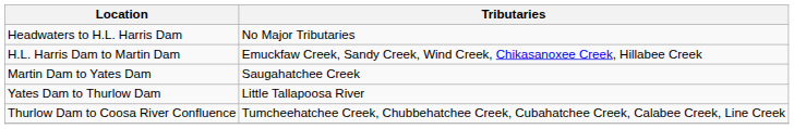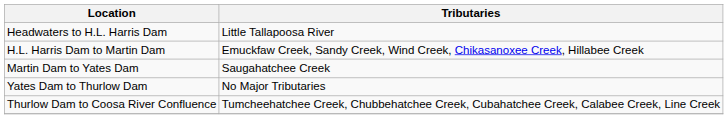 <table class="wikitable">
 <tr>
 <th>Location</th>
 <th>Tributaries</th>
 </tr>
 <tr>
 <td>Headwaters to H.L. Harris Dam</td>
-<td>No Major Tributaries</td>
+<td>Little Tallapoosa River</td>
 </tr>
 <tr>
 <td>H.L. Harris Dam to Martin Dam</td>
 <td>Emuckfaw Creek, Sandy Creek, Wind Creek, <a href='#'>Chikasanoxee Creek</a>, Hillabee Creek</td>
 </tr>
 <tr>
 <td>Martin Dam to Yates Dam</td>
 <td>Saugahatchee Creek</td>
 </tr>
 <tr>
 <td>Yates Dam to Thurlow Dam</td>
-<td>Little Tallapoosa River</td>
+<td>No Major Tributaries</td>
 </tr>
 <tr>
 <td>Thurlow Dam to Coosa River Confluence</td>
 <td>Tumcheehatchee Creek, Chubbehatchee Creek, Cubahatchee Creek, Calabee Creek, Line Creek</td>
 </tr>
 <tr>
 </tr>
 </table>
